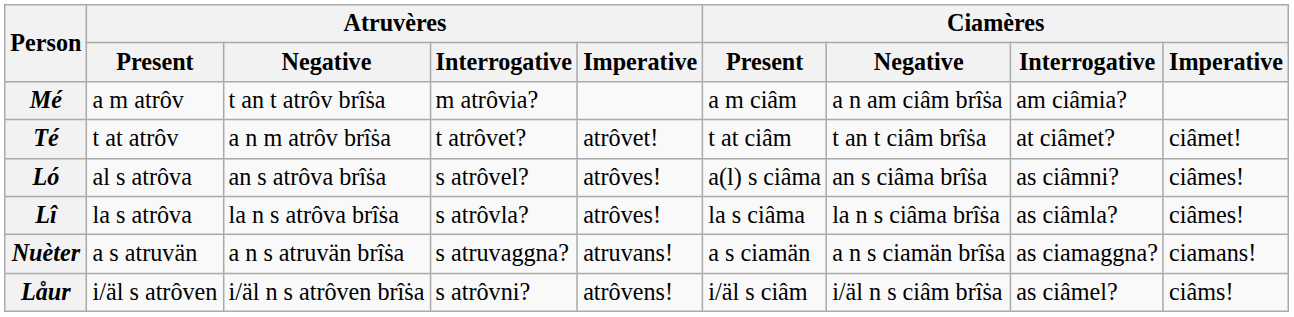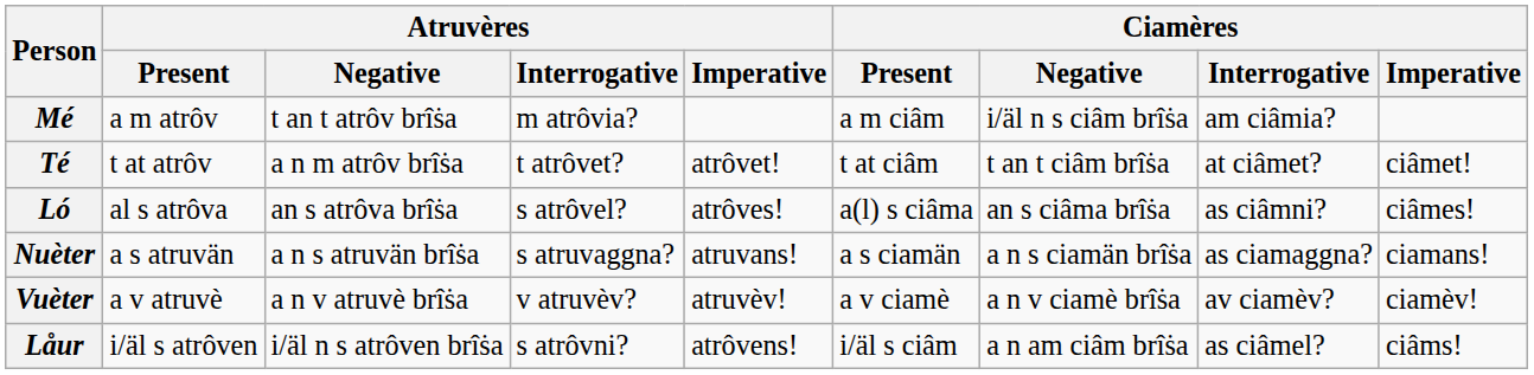 <table class="wikitable">
 <tr>
 <th rowspan="2">Person</th>
 <th colspan="4">Atruvères</th>
 <th colspan="4">Ciamères</th>
 </tr>
 <tr>
 <th>Present</th>
 <th>Negative</th>
 <th>Interrogative</th>
 <th>Imperative</th>
 <th>Present</th>
 <th>Negative</th>
 <th>Interrogative</th>
 <th>Imperative</th>
 </tr>
 <tr>
 <th><em>Mé</em></th>
 <td>a m atrôv</td>
 <td>t an t atrôv brîṡa</td>
 <td>m atrôvia?</td>
 <td></td>
 <td>a m ciâm</td>
-<td>a n am ciâm brîṡa</td>
+<td>i/äl n s ciâm brîṡa</td>
 <td>am ciâmia?</td>
 <td></td>
 </tr>
 <tr>
 <th><em>Té</em></th>
 <td>t at atrôv</td>
 <td>a n m atrôv brîṡa</td>
 <td>t atrôvet?</td>
 <td>atrôvet!</td>
 <td>t at ciâm</td>
 <td>t an t ciâm brîṡa</td>
 <td>at ciâmet?</td>
 <td>ciâmet!</td>
 </tr>
 <tr>
 <th><em>Ló</em></th>
 <td>al s atrôva</td>
 <td>an s atrôva brîṡa</td>
 <td>s atrôvel?</td>
 <td>atrôves!</td>
 <td>a(l) s ciâma</td>
 <td>an s ciâma brîṡa</td>
 <td>as ciâmni?</td>
 <td>ciâmes!</td>
 </tr>
 <tr>
-<th><em>Lî</em></th>
-<td>la s atrôva</td>
-<td>la n s atrôva brîṡa</td>
-<td>s atrôvla?</td>
-<td>atrôves!</td>
-<td>la s ciâma</td>
-<td>la n s ciâma brîṡa</td>
-<td>as ciâmla?</td>
-<td>ciâmes!</td>
-</tr>
-<tr>
 <th><em>Nuèter</em></th>
 <td>a s atruvän</td>
 <td>a n s atruvän brîṡa</td>
 <td>s atruvaggna?</td>
 <td>atruvans!</td>
 <td>a s ciamän</td>
 <td>a n s ciamän brîṡa</td>
 <td>as ciamaggna?</td>
 <td>ciamans!</td>
 </tr>
 <tr>
+<th><em>Vuèter</em></th>
+<td>a v atruvè</td>
+<td>a n v atruvè brîṡa</td>
+<td>v atruvèv?</td>
+<td>atruvèv!</td>
+<td>a v ciamè</td>
+<td>a n v ciamè brîṡa</td>
+<td>av ciamèv?</td>
+<td>ciamèv!</td>
+</tr>
+<tr>
 <th><em>Låur</em></th>
 <td>i/äl s atrôven</td>
 <td>i/äl n s atrôven brîṡa</td>
 <td>s atrôvni?</td>
 <td>atrôvens!</td>
 <td>i/äl s ciâm</td>
-<td>i/äl n s ciâm brîṡa</td>
+<td>a n am ciâm brîṡa</td>
 <td>as ciâmel?</td>
 <td>ciâms!</td>
 </tr>
 </table>
